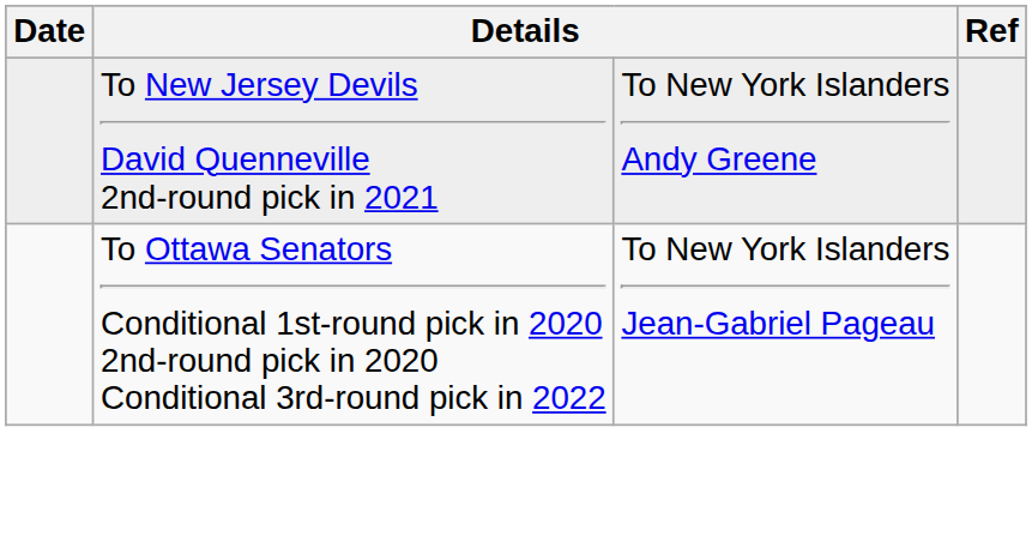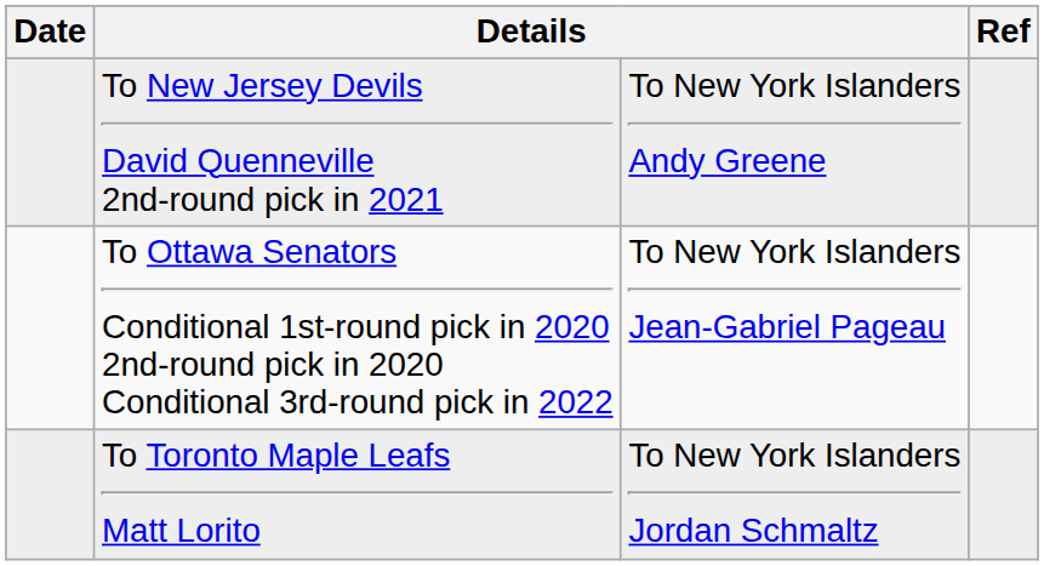 <table class="wikitable">
 <tr>
 <th>Date</th>
 <th colspan="2">Details</th>
 <th>Ref</th>
 </tr>
 <tr style="background:#eee;">
 <td></td>
 <td valign="top">To <a href='#'>New Jersey Devils</a><hr><a href='#'>David Quenneville</a><br>2nd-round pick in <a href='#'>2021</a></td>
 <td valign="top">To New York Islanders<hr><a href='#'>Andy Greene</a></td>
 <td></td>
 </tr>
 <tr>
 <td></td>
 <td valign="top">To <a href='#'>Ottawa Senators</a><hr>Conditional 1st-round pick in <a href='#'>2020</a><br>2nd-round pick in 2020<br>Conditional 3rd-round pick in <a href='#'>2022</a></td>
 <td valign="top">To New York Islanders<hr><a href='#'>Jean-Gabriel Pageau</a></td>
 <td></td>
 </tr>
+<tr style="background:#eee;">
+<td></td>
+<td valign="top">To <a href='#'>Toronto Maple Leafs</a><hr><a href='#'>Matt Lorito</a></td>
+<td valign="top">To New York Islanders<hr><a href='#'>Jordan Schmaltz</a></td>
+<td></td>
+</tr>
 </table>
